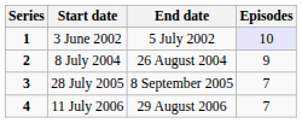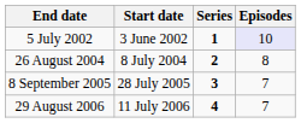 <table class="wikitable" style="text-align:center;">
 <tr>
+<th>End date</th>
+<th>Start date</th>
 <th>Series</th>
-<th>Start date</th>
-<th>End date</th>
 <th>Episodes</th>
 </tr>
 <tr>
+<td>5 July 2002</td>
+<td>3 June 2002</td>
 <td><strong>1</strong></td>
-<td>3 June 2002</td>
-<td>5 July 2002</td>
 <td style="background: lavender;">10</td>
 </tr>
 <tr>
+<td>26 August 2004</td>
+<td>8 July 2004</td>
 <td><strong>2</strong></td>
-<td>8 July 2004</td>
-<td>26 August 2004</td>
-<td>9</td>
+<td>8</td>
 </tr>
 <tr>
+<td>8 September 2005</td>
+<td>28 July 2005</td>
 <td><strong>3</strong></td>
-<td>28 July 2005</td>
-<td>8 September 2005</td>
 <td>7</td>
 </tr>
 <tr>
+<td>29 August 2006</td>
+<td>11 July 2006</td>
 <td><strong>4</strong></td>
-<td>11 July 2006</td>
-<td>29 August 2006</td>
 <td>7</td>
 </tr>
 </table>
